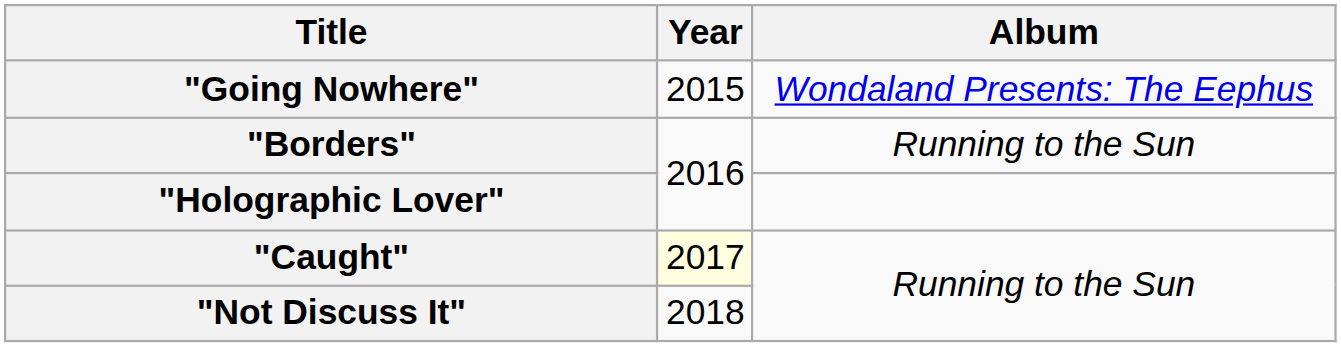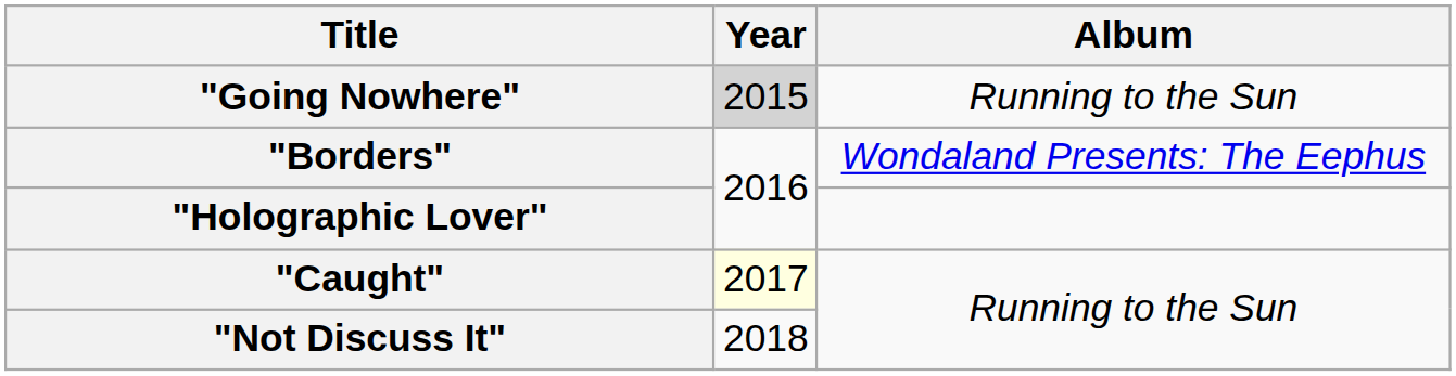 <table class="wikitable plainrowheaders" style="text-align:center;">
 <tr>
 <th scope="col" style="width:18em;">Title</th>
 <th scope="col" style="width:2em;">Year</th>
 <th scope="col" style="width:16em;">Album</th>
 </tr>
 <tr>
 <th scope="row">"Going Nowhere"</th>
-<td>2015</td>
-<td><em><a href='#'>Wondaland Presents: The Eephus</a></em></td>
+<td style="background: lightgrey;">2015</td>
+<td><em>Running to the Sun</em></td>
 </tr>
 <tr>
 <th scope="row">"Borders"</th>
 <td rowspan="2">2016</td>
-<td><em>Running to the Sun</em></td>
+<td><em><a href='#'>Wondaland Presents: The Eephus</a></em></td>
 </tr>
 <tr>
 <th scope="row">"Holographic Lover"</th>
 <td></td>
 </tr>
 <tr>
 <th scope="row">"Caught"</th>
 <td style="background: lightyellow;">2017</td>
 <td rowspan="2"><em>Running to the Sun</em></td>
 </tr>
 <tr>
 <th scope="row">"Not Discuss It"</th>
 <td>2018</td>
 </tr>
 </table>
